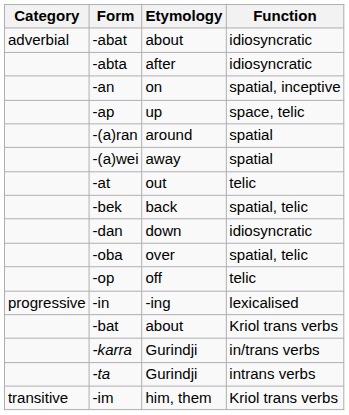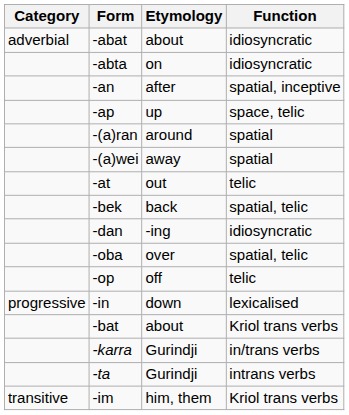 <table class="wikitable">
 <tr>
 <th>Category</th>
 <th>Form</th>
 <th>Etymology</th>
 <th>Function</th>
 </tr>
 <tr>
 <td>adverbial</td>
 <td>-abat</td>
 <td>about</td>
 <td>idiosyncratic</td>
 </tr>
 <tr>
 <td></td>
 <td>-abta</td>
-<td>after</td>
+<td>on</td>
 <td>idiosyncratic</td>
 </tr>
 <tr>
 <td></td>
 <td>-an</td>
-<td>on</td>
+<td>after</td>
 <td>spatial, inceptive</td>
 </tr>
 <tr>
 <td></td>
 <td>-ap</td>
 <td>up</td>
 <td>space, telic</td>
 </tr>
 <tr>
 <td></td>
 <td>-(a)ran</td>
 <td>around</td>
 <td>spatial</td>
 </tr>
 <tr>
 <td></td>
 <td>-(a)wei</td>
 <td>away</td>
 <td>spatial</td>
 </tr>
 <tr>
 <td></td>
 <td>-at</td>
 <td>out</td>
 <td>telic</td>
 </tr>
 <tr>
 <td></td>
 <td>-bek</td>
 <td>back</td>
 <td>spatial, telic</td>
 </tr>
 <tr>
 <td></td>
 <td>-dan</td>
-<td>down</td>
+<td>-ing</td>
 <td>idiosyncratic</td>
 </tr>
 <tr>
 <td></td>
 <td>-oba</td>
 <td>over</td>
 <td>spatial, telic</td>
 </tr>
 <tr>
 <td></td>
 <td>-op</td>
 <td>off</td>
 <td>telic</td>
 </tr>
 <tr>
 <td>progressive</td>
 <td>-in</td>
-<td>-ing</td>
+<td>down</td>
 <td>lexicalised</td>
 </tr>
 <tr>
 <td></td>
 <td>-bat</td>
 <td>about</td>
 <td>Kriol trans verbs</td>
 </tr>
 <tr>
 <td></td>
 <td><em>-karra</em></td>
 <td>Gurindji</td>
 <td>in/trans verbs</td>
 </tr>
 <tr>
 <td></td>
 <td><em>-ta</em></td>
 <td>Gurindji</td>
 <td>intrans verbs</td>
 </tr>
 <tr>
 <td>transitive</td>
 <td>-im</td>
 <td>him, them</td>
 <td>Kriol trans verbs</td>
 </tr>
 </table>
